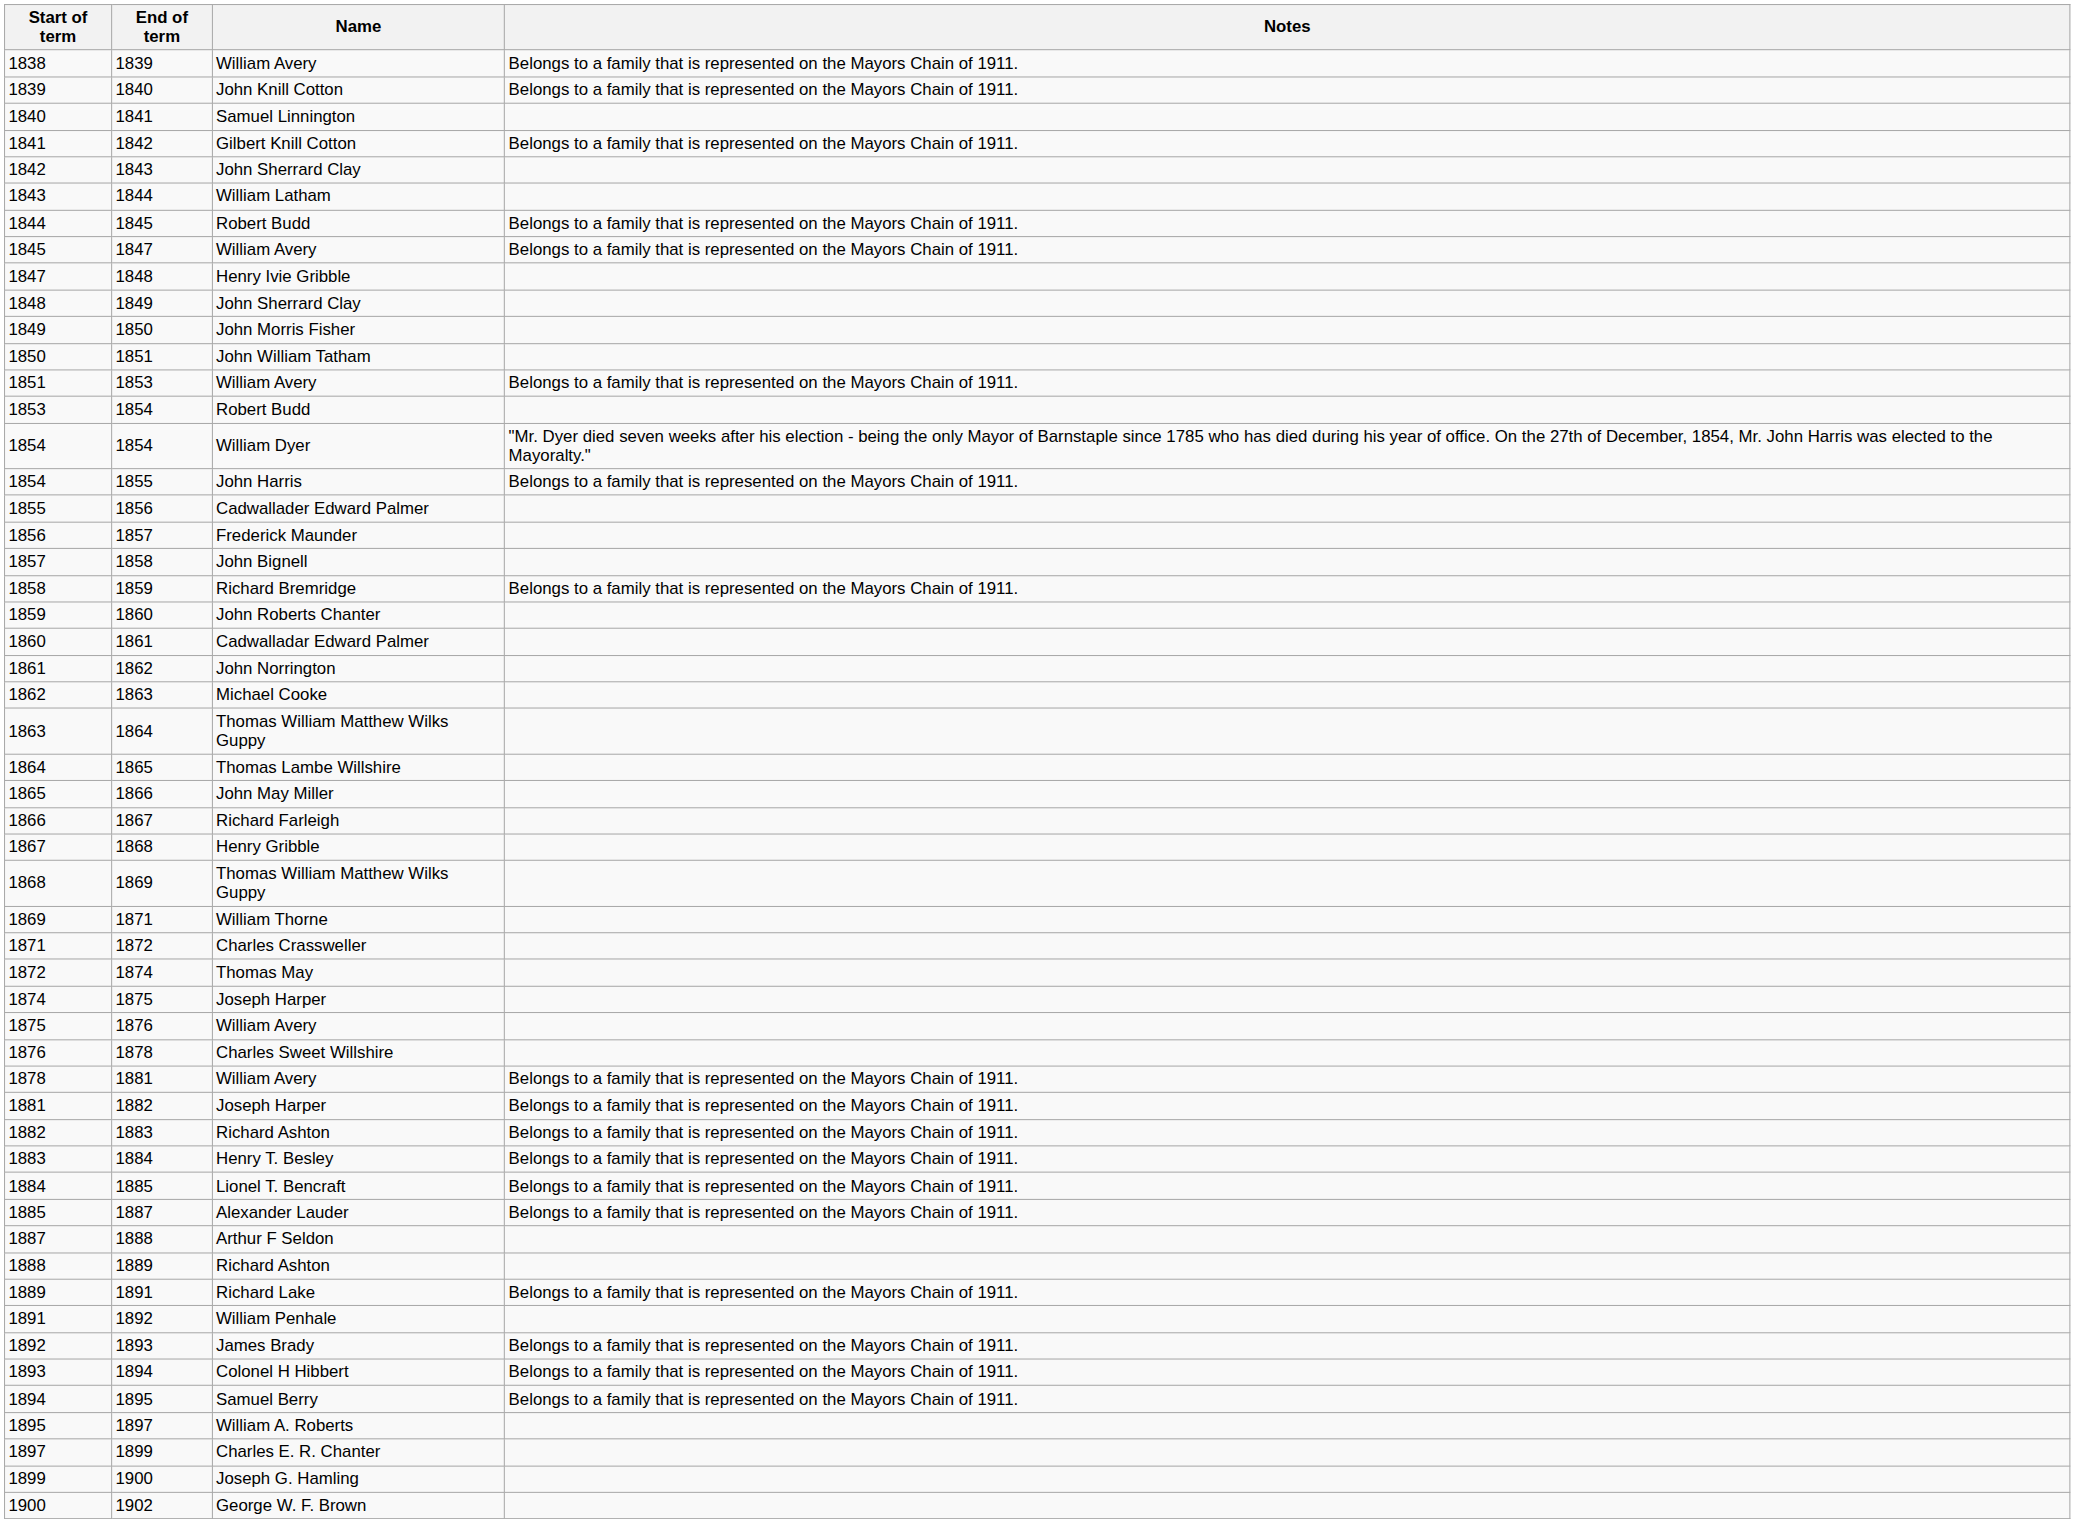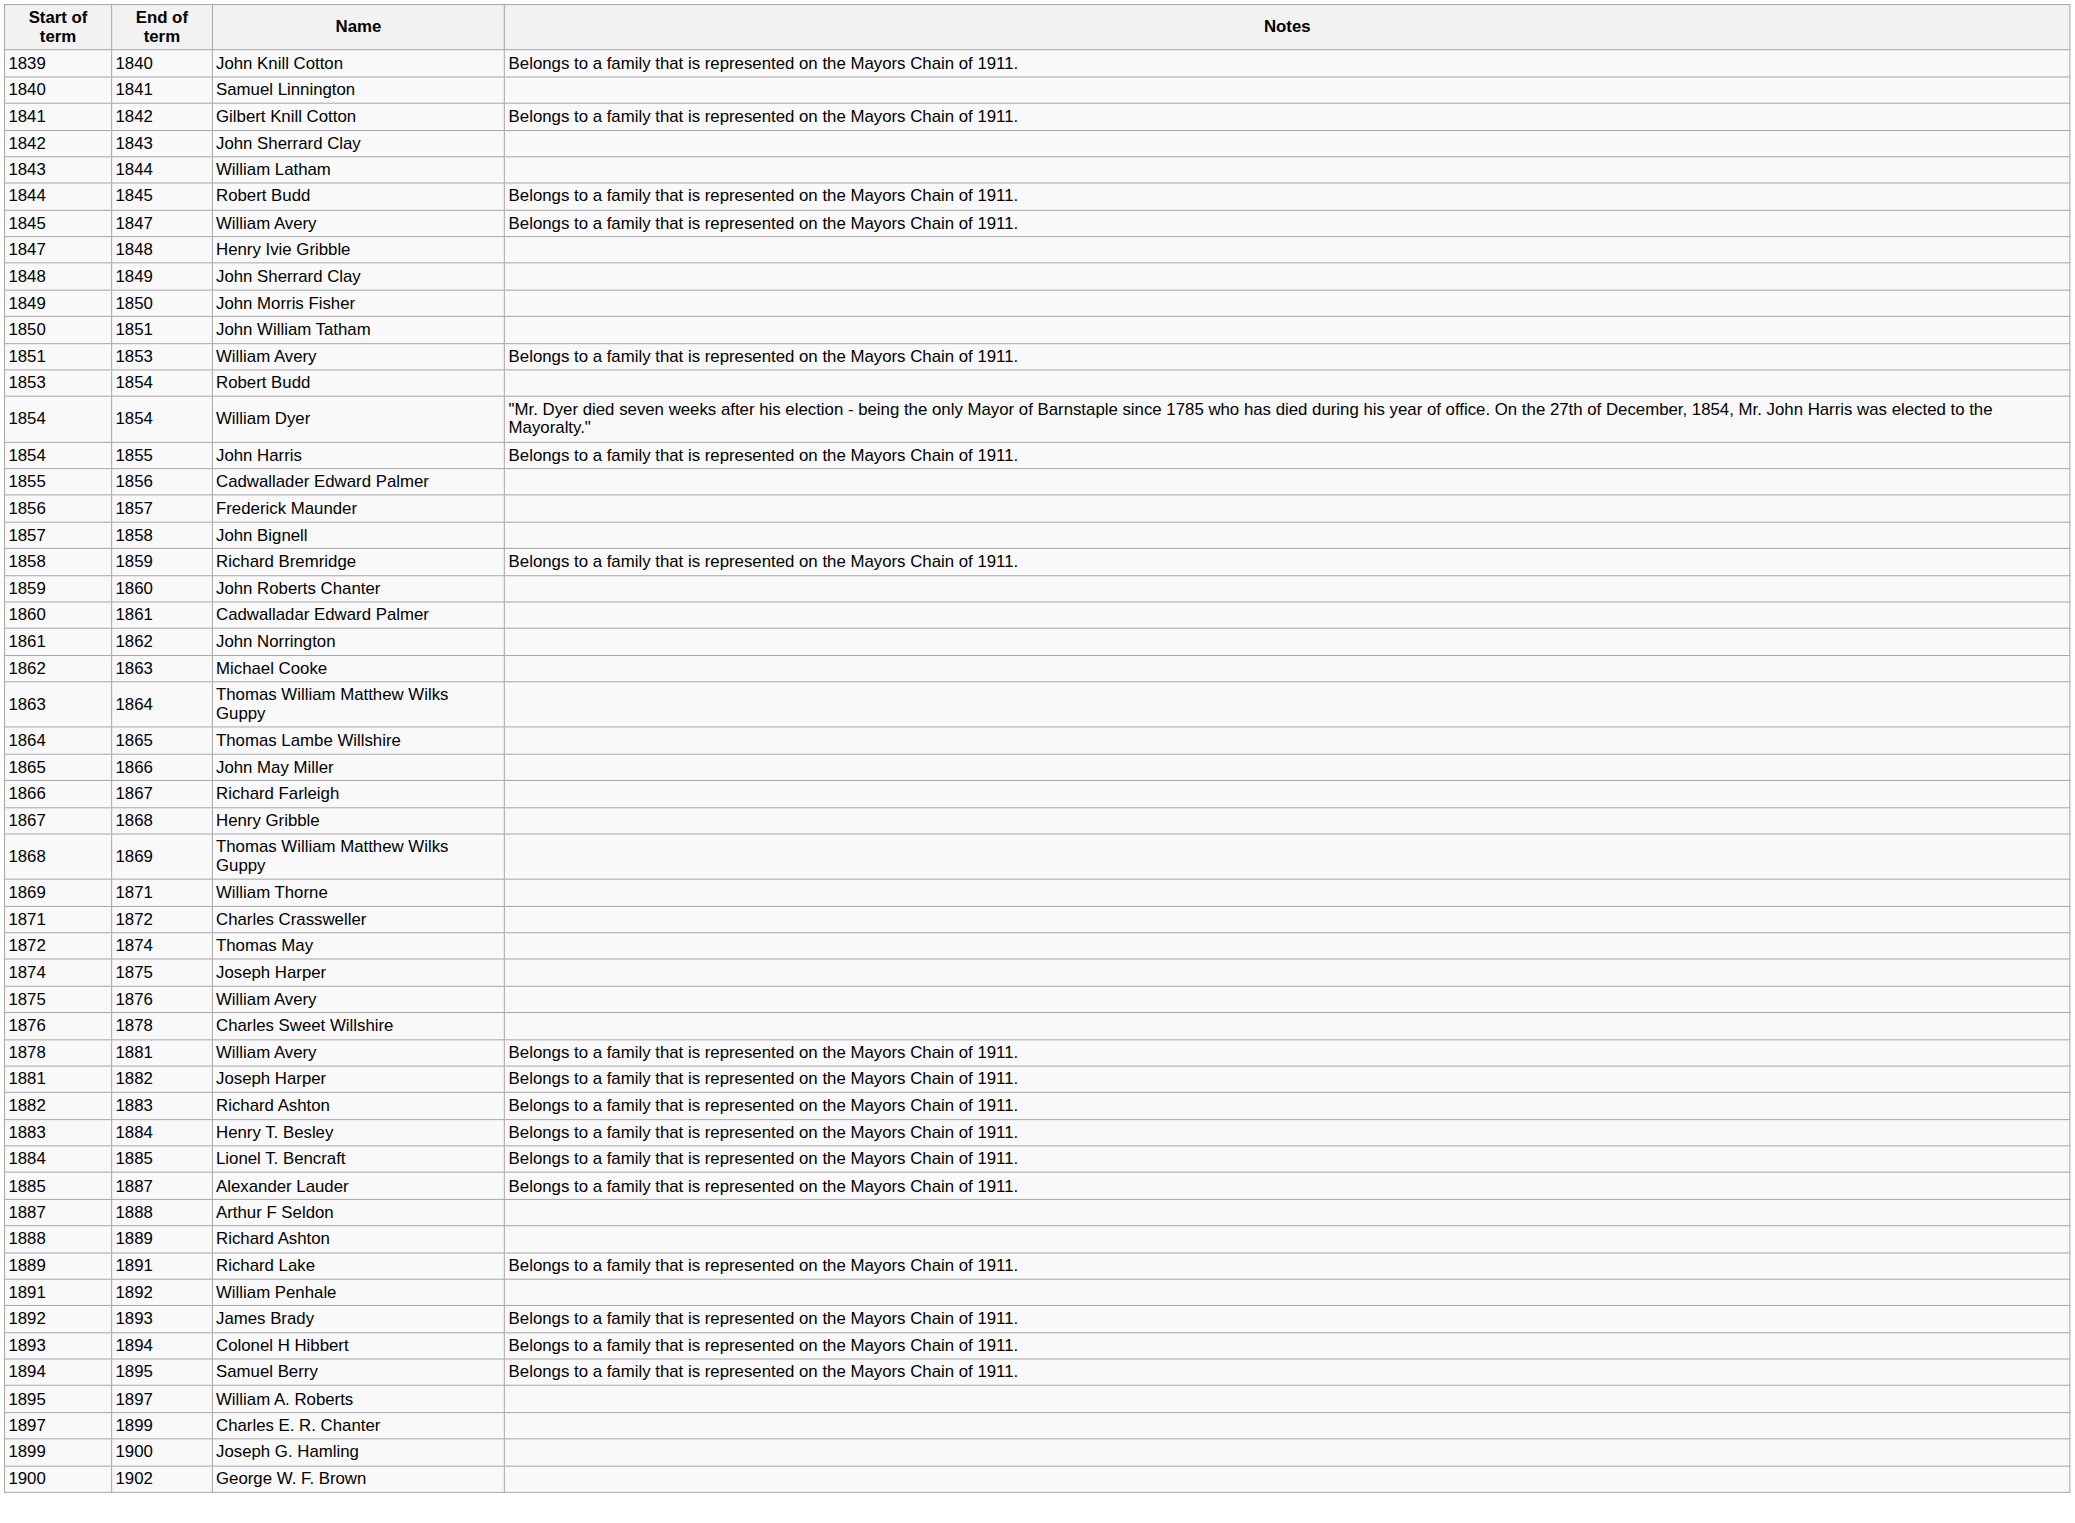 <table class="wikitable mw-collapsible mw-collapsed">
 <tr>
 <th>Start of term</th>
 <th>End of term</th>
 <th>Name</th>
 <th>Notes</th>
-</tr>
-<tr>
-<td>1838</td>
-<td>1839</td>
-<td>William Avery</td>
-<td>Belongs to a family that is represented on the Mayors Chain of 1911.</td>
 </tr>
 <tr>
 <td>1839</td>
 <td>1840</td>
 <td>John Knill Cotton</td>
 <td>Belongs to a family that is represented on the Mayors Chain of 1911.</td>
 </tr>
 <tr>
 <td>1840</td>
 <td>1841</td>
 <td>Samuel Linnington</td>
 <td></td>
 </tr>
 <tr>
 <td>1841</td>
 <td>1842</td>
 <td>Gilbert Knill Cotton</td>
 <td>Belongs to a family that is represented on the Mayors Chain of 1911.</td>
 </tr>
 <tr>
 <td>1842</td>
 <td>1843</td>
 <td>John Sherrard Clay</td>
 <td></td>
 </tr>
 <tr>
 <td>1843</td>
 <td>1844</td>
 <td>William Latham</td>
 <td></td>
 </tr>
 <tr>
 <td>1844</td>
 <td>1845</td>
 <td>Robert Budd</td>
 <td>Belongs to a family that is represented on the Mayors Chain of 1911.</td>
 </tr>
 <tr>
 <td>1845</td>
 <td>1847</td>
 <td>William Avery</td>
 <td>Belongs to a family that is represented on the Mayors Chain of 1911.</td>
 </tr>
 <tr>
 <td>1847</td>
 <td>1848</td>
 <td>Henry Ivie Gribble</td>
 <td></td>
 </tr>
 <tr>
 <td>1848</td>
 <td>1849</td>
 <td>John Sherrard Clay</td>
 <td></td>
 </tr>
 <tr>
 <td>1849</td>
 <td>1850</td>
 <td>John Morris Fisher</td>
 <td></td>
 </tr>
 <tr>
 <td>1850</td>
 <td>1851</td>
 <td>John William Tatham</td>
 <td></td>
 </tr>
 <tr>
 <td>1851</td>
 <td>1853</td>
 <td>William Avery</td>
 <td>Belongs to a family that is represented on the Mayors Chain of 1911.</td>
 </tr>
 <tr>
 <td>1853</td>
 <td>1854</td>
 <td>Robert Budd</td>
 <td></td>
 </tr>
 <tr>
 <td>1854</td>
 <td>1854</td>
 <td>William Dyer</td>
 <td>"Mr. Dyer died seven weeks after his election - being the only Mayor of Barnstaple since 1785 who has died during his year of office. On the 27th of December, 1854, Mr. John Harris was elected to the Mayoralty."</td>
 </tr>
 <tr>
 <td>1854</td>
 <td>1855</td>
 <td>John Harris</td>
 <td>Belongs to a family that is represented on the Mayors Chain of 1911.</td>
 </tr>
 <tr>
 <td>1855</td>
 <td>1856</td>
 <td>Cadwallader Edward Palmer</td>
 <td></td>
 </tr>
 <tr>
 <td>1856</td>
 <td>1857</td>
 <td>Frederick Maunder</td>
 <td></td>
 </tr>
 <tr>
 <td>1857</td>
 <td>1858</td>
 <td>John Bignell</td>
 <td></td>
 </tr>
 <tr>
 <td>1858</td>
 <td>1859</td>
 <td>Richard Bremridge</td>
 <td>Belongs to a family that is represented on the Mayors Chain of 1911.</td>
 </tr>
 <tr>
 <td>1859</td>
 <td>1860</td>
 <td>John Roberts Chanter</td>
 <td></td>
 </tr>
 <tr>
 <td>1860</td>
 <td>1861</td>
 <td>Cadwalladar Edward Palmer</td>
 <td></td>
 </tr>
 <tr>
 <td>1861</td>
 <td>1862</td>
 <td>John Norrington</td>
 <td></td>
 </tr>
 <tr>
 <td>1862</td>
 <td>1863</td>
 <td>Michael Cooke</td>
 <td></td>
 </tr>
 <tr>
 <td>1863</td>
 <td>1864</td>
 <td>Thomas William Matthew Wilks Guppy</td>
 <td></td>
 </tr>
 <tr>
 <td>1864</td>
 <td>1865</td>
 <td>Thomas Lambe Willshire</td>
 <td></td>
 </tr>
 <tr>
 <td>1865</td>
 <td>1866</td>
 <td>John May Miller</td>
 <td></td>
 </tr>
 <tr>
 <td>1866</td>
 <td>1867</td>
 <td>Richard Farleigh</td>
 <td></td>
 </tr>
 <tr>
 <td>1867</td>
 <td>1868</td>
 <td>Henry Gribble</td>
 <td></td>
 </tr>
 <tr>
 <td>1868</td>
 <td>1869</td>
 <td>Thomas William Matthew Wilks Guppy</td>
 <td></td>
 </tr>
 <tr>
 <td>1869</td>
 <td>1871</td>
 <td>William Thorne</td>
 <td></td>
 </tr>
 <tr>
 <td>1871</td>
 <td>1872</td>
 <td>Charles Crassweller</td>
 <td></td>
 </tr>
 <tr>
 <td>1872</td>
 <td>1874</td>
 <td>Thomas May</td>
 <td></td>
 </tr>
 <tr>
 <td>1874</td>
 <td>1875</td>
 <td>Joseph Harper</td>
 <td></td>
 </tr>
 <tr>
 <td>1875</td>
 <td>1876</td>
 <td>William Avery</td>
 <td></td>
 </tr>
 <tr>
 <td>1876</td>
 <td>1878</td>
 <td>Charles Sweet Willshire</td>
 <td></td>
 </tr>
 <tr>
 <td>1878</td>
 <td>1881</td>
 <td>William Avery</td>
 <td>Belongs to a family that is represented on the Mayors Chain of 1911.</td>
 </tr>
 <tr>
 <td>1881</td>
 <td>1882</td>
 <td>Joseph Harper</td>
 <td>Belongs to a family that is represented on the Mayors Chain of 1911.</td>
 </tr>
 <tr>
 <td>1882</td>
 <td>1883</td>
 <td>Richard Ashton</td>
 <td>Belongs to a family that is represented on the Mayors Chain of 1911.</td>
 </tr>
 <tr>
 <td>1883</td>
 <td>1884</td>
 <td>Henry T. Besley</td>
 <td>Belongs to a family that is represented on the Mayors Chain of 1911.</td>
 </tr>
 <tr>
 <td>1884</td>
 <td>1885</td>
 <td>Lionel T. Bencraft</td>
 <td>Belongs to a family that is represented on the Mayors Chain of 1911.</td>
 </tr>
 <tr>
 <td>1885</td>
 <td>1887</td>
 <td>Alexander Lauder</td>
 <td>Belongs to a family that is represented on the Mayors Chain of 1911.</td>
 </tr>
 <tr>
 <td>1887</td>
 <td>1888</td>
 <td>Arthur F Seldon</td>
 <td></td>
 </tr>
 <tr>
 <td>1888</td>
 <td>1889</td>
 <td>Richard Ashton</td>
 <td></td>
 </tr>
 <tr>
 <td>1889</td>
 <td>1891</td>
 <td>Richard Lake</td>
 <td>Belongs to a family that is represented on the Mayors Chain of 1911.</td>
 </tr>
 <tr>
 <td>1891</td>
 <td>1892</td>
 <td>William Penhale</td>
 <td></td>
 </tr>
 <tr>
 <td>1892</td>
 <td>1893</td>
 <td>James Brady</td>
 <td>Belongs to a family that is represented on the Mayors Chain of 1911.</td>
 </tr>
 <tr>
 <td>1893</td>
 <td>1894</td>
 <td>Colonel H Hibbert</td>
 <td>Belongs to a family that is represented on the Mayors Chain of 1911.</td>
 </tr>
 <tr>
 <td>1894</td>
 <td>1895</td>
 <td>Samuel Berry</td>
 <td>Belongs to a family that is represented on the Mayors Chain of 1911.</td>
 </tr>
 <tr>
 <td>1895</td>
 <td>1897</td>
 <td>William A. Roberts</td>
 <td></td>
 </tr>
 <tr>
 <td>1897</td>
 <td>1899</td>
 <td>Charles E. R. Chanter</td>
 <td></td>
 </tr>
 <tr>
 <td>1899</td>
 <td>1900</td>
 <td>Joseph G. Hamling</td>
 <td></td>
 </tr>
 <tr>
 <td>1900</td>
 <td>1902</td>
 <td>George W. F. Brown</td>
 <td></td>
 </tr>
 </table>
